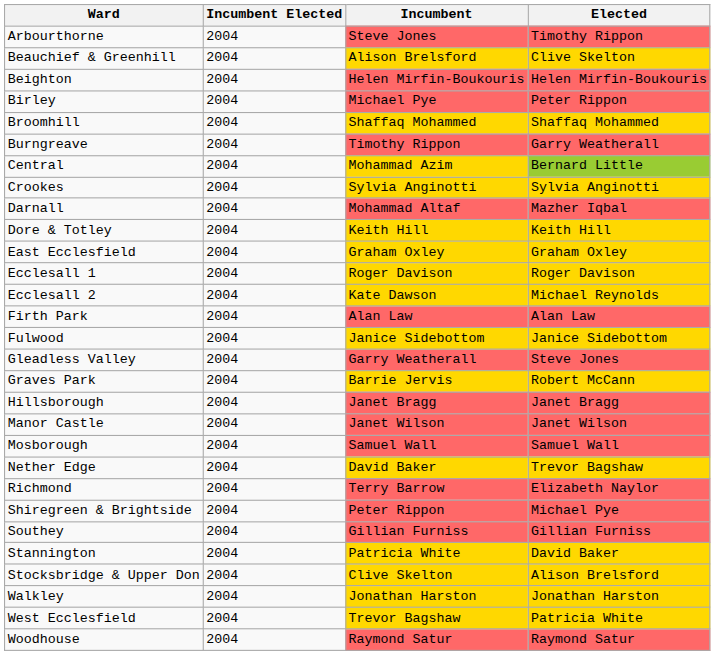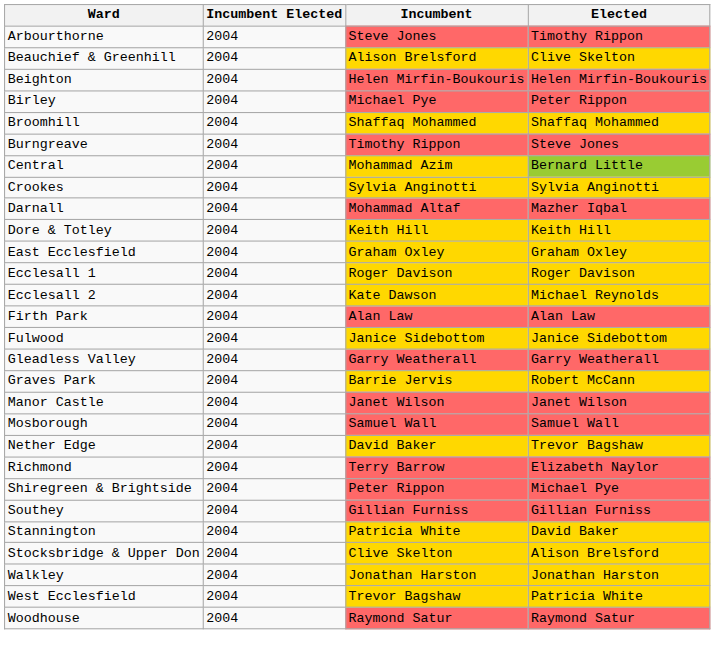 <table class="wikitable" style="font-size: 95%;">
 <tr>
 <th>Ward</th>
 <th>Incumbent Elected</th>
 <th>Incumbent</th>
 <th>Elected</th>
 </tr>
 <tr>
 <td>Arbourthorne</td>
 <td>2004</td>
 <td bgcolor="FF6868">Steve Jones</td>
 <td bgcolor="FF6868">Timothy Rippon</td>
 </tr>
 <tr>
 <td>Beauchief & Greenhill</td>
 <td>2004</td>
 <td bgcolor="FFD800">Alison Brelsford</td>
 <td bgcolor="FFD800">Clive Skelton</td>
 </tr>
 <tr>
 <td>Beighton</td>
 <td>2004</td>
 <td bgcolor="FF6868">Helen Mirfin-Boukouris</td>
 <td bgcolor="FF6868">Helen Mirfin-Boukouris</td>
 </tr>
 <tr>
 <td>Birley</td>
 <td>2004</td>
 <td bgcolor="FF6868">Michael Pye</td>
 <td bgcolor="FF6868">Peter Rippon</td>
 </tr>
 <tr>
 <td>Broomhill</td>
 <td>2004</td>
 <td bgcolor="FFD800">Shaffaq Mohammed</td>
 <td bgcolor="FFD800">Shaffaq Mohammed</td>
 </tr>
 <tr>
 <td>Burngreave</td>
 <td>2004</td>
 <td bgcolor="FF6868">Timothy Rippon</td>
-<td bgcolor="FF6868">Garry Weatherall</td>
+<td bgcolor="FF6868">Steve Jones</td>
 </tr>
 <tr>
 <td>Central</td>
 <td>2004</td>
 <td bgcolor="FFD800">Mohammad Azim</td>
 <td bgcolor="99CC33">Bernard Little</td>
 </tr>
 <tr>
 <td>Crookes</td>
 <td>2004</td>
 <td bgcolor="FFD800">Sylvia Anginotti</td>
 <td bgcolor="FFD800">Sylvia Anginotti</td>
 </tr>
 <tr>
 <td>Darnall</td>
 <td>2004</td>
 <td bgcolor="FF6868">Mohammad Altaf</td>
 <td bgcolor="FF6868">Mazher Iqbal</td>
 </tr>
 <tr>
 <td>Dore & Totley</td>
 <td>2004</td>
 <td bgcolor="FFD800">Keith Hill</td>
 <td bgcolor="FFD800">Keith Hill</td>
 </tr>
 <tr>
 <td>East Ecclesfield</td>
 <td>2004</td>
 <td bgcolor="FFD800">Graham Oxley</td>
 <td bgcolor="FFD800">Graham Oxley</td>
 </tr>
 <tr>
 <td>Ecclesall 1</td>
 <td>2004</td>
 <td bgcolor="FFD800">Roger Davison</td>
 <td bgcolor="FFD800">Roger Davison</td>
 </tr>
 <tr>
 <td>Ecclesall 2</td>
 <td>2004</td>
 <td bgcolor="FFD800">Kate Dawson</td>
 <td bgcolor="FFD800">Michael Reynolds</td>
 </tr>
 <tr>
 <td>Firth Park</td>
 <td>2004</td>
 <td bgcolor="FF6868">Alan Law</td>
 <td bgcolor="FF6868">Alan Law</td>
 </tr>
 <tr>
 <td>Fulwood</td>
 <td>2004</td>
 <td bgcolor="FFD800">Janice Sidebottom</td>
 <td bgcolor="FFD800">Janice Sidebottom</td>
 </tr>
 <tr>
 <td>Gleadless Valley</td>
 <td>2004</td>
 <td bgcolor="FF6868">Garry Weatherall</td>
-<td bgcolor="FF6868">Steve Jones</td>
+<td bgcolor="FF6868">Garry Weatherall</td>
 </tr>
 <tr>
 <td>Graves Park</td>
 <td>2004</td>
 <td bgcolor="FFD800">Barrie Jervis</td>
 <td bgcolor="FFD800">Robert McCann</td>
-</tr>
-<tr>
-<td>Hillsborough</td>
-<td>2004</td>
-<td bgcolor="FF6868">Janet Bragg</td>
-<td bgcolor="FF6868">Janet Bragg</td>
 </tr>
 <tr>
 <td>Manor Castle</td>
 <td>2004</td>
 <td bgcolor="FF6868">Janet Wilson</td>
 <td bgcolor="FF6868">Janet Wilson</td>
 </tr>
 <tr>
 <td>Mosborough</td>
 <td>2004</td>
 <td bgcolor="FF6868">Samuel Wall</td>
 <td bgcolor="FF6868">Samuel Wall</td>
 </tr>
 <tr>
 <td>Nether Edge</td>
 <td>2004</td>
 <td bgcolor="FFD800">David Baker</td>
 <td bgcolor="FFD800">Trevor Bagshaw</td>
 </tr>
 <tr>
 <td>Richmond</td>
 <td>2004</td>
 <td bgcolor="FF6868">Terry Barrow</td>
 <td bgcolor="FF6868">Elizabeth Naylor</td>
 </tr>
 <tr>
 <td>Shiregreen & Brightside</td>
 <td>2004</td>
 <td bgcolor="FF6868">Peter Rippon</td>
 <td bgcolor="FF6868">Michael Pye</td>
 </tr>
 <tr>
 <td>Southey</td>
 <td>2004</td>
 <td bgcolor="FF6868">Gillian Furniss</td>
 <td bgcolor="FF6868">Gillian Furniss</td>
 </tr>
 <tr>
 <td>Stannington</td>
 <td>2004</td>
 <td bgcolor="FFD800">Patricia White</td>
 <td bgcolor="FFD800">David Baker</td>
 </tr>
 <tr>
 <td>Stocksbridge & Upper Don</td>
 <td>2004</td>
 <td bgcolor="FFD800">Clive Skelton</td>
 <td bgcolor="FFD800">Alison Brelsford</td>
 </tr>
 <tr>
 <td>Walkley</td>
 <td>2004</td>
 <td bgcolor="FFD800">Jonathan Harston</td>
 <td bgcolor="FFD800">Jonathan Harston</td>
 </tr>
 <tr>
 <td>West Ecclesfield</td>
 <td>2004</td>
 <td bgcolor="FFD800">Trevor Bagshaw</td>
 <td bgcolor="FFD800">Patricia White</td>
 </tr>
 <tr>
 <td>Woodhouse</td>
 <td>2004</td>
 <td bgcolor="FF6868">Raymond Satur</td>
 <td bgcolor="FF6868">Raymond Satur</td>
 </tr>
 </table>
